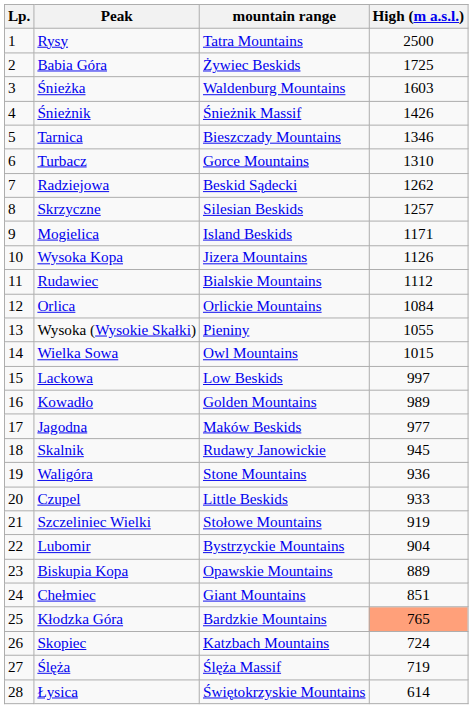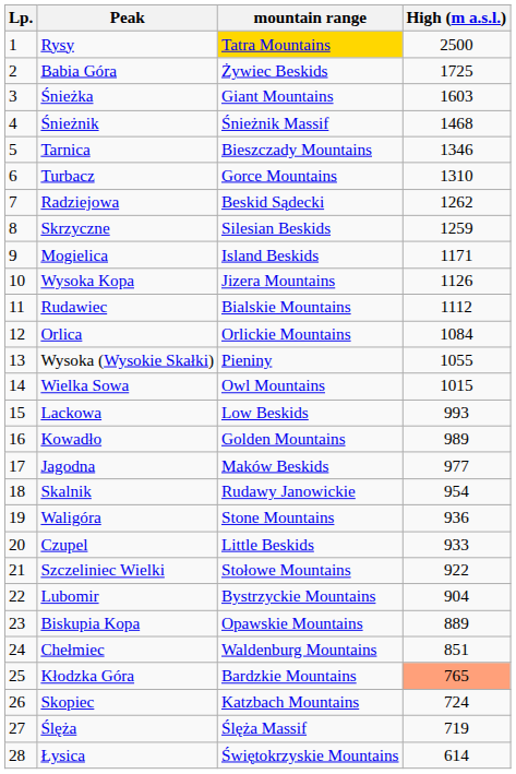 <table class="wikitable sortable">
 <tr>
 <th>Lp.</th>
 <th>Peak</th>
 <th>mountain range</th>
 <th>High (<a href='#'>m a.s.l.</a>)</th>
 </tr>
 <tr>
 <td>1</td>
 <td><a href='#'>Rysy</a></td>
-<td><a href='#'>Tatra Mountains</a></td>
+<td style="background: gold;"><a href='#'>Tatra Mountains</a></td>
 <td align=center>2500</td>
 </tr>
 <tr>
 <td>2</td>
 <td><a href='#'>Babia Góra</a></td>
 <td><a href='#'>Żywiec Beskids</a></td>
 <td align=center>1725</td>
 </tr>
 <tr>
 <td>3</td>
 <td><a href='#'>Śnieżka</a></td>
-<td><a href='#'>Waldenburg Mountains</a></td>
+<td><a href='#'>Giant Mountains</a></td>
 <td align=center>1603</td>
 </tr>
 <tr>
 <td>4</td>
 <td><a href='#'>Śnieżnik</a></td>
 <td><a href='#'>Śnieżnik Massif</a></td>
-<td align=center>1426</td>
+<td align=center>1468</td>
 </tr>
 <tr>
 <td>5</td>
 <td><a href='#'>Tarnica</a></td>
 <td><a href='#'>Bieszczady Mountains</a></td>
 <td align=center>1346</td>
 </tr>
 <tr>
 <td>6</td>
 <td><a href='#'>Turbacz</a></td>
 <td><a href='#'>Gorce Mountains</a></td>
 <td align=center>1310</td>
 </tr>
 <tr>
 <td>7</td>
 <td><a href='#'>Radziejowa</a></td>
 <td><a href='#'>Beskid Sądecki</a></td>
 <td align=center>1262</td>
 </tr>
 <tr>
 <td>8</td>
 <td><a href='#'>Skrzyczne</a></td>
 <td><a href='#'>Silesian Beskids</a></td>
-<td align=center>1257</td>
+<td align=center>1259</td>
 </tr>
 <tr>
 <td>9</td>
 <td><a href='#'>Mogielica</a></td>
 <td><a href='#'>Island Beskids</a></td>
 <td align=center>1171</td>
 </tr>
 <tr>
 <td>10</td>
 <td><a href='#'>Wysoka Kopa</a></td>
 <td><a href='#'>Jizera Mountains</a></td>
 <td align=center>1126</td>
 </tr>
 <tr>
 <td>11</td>
 <td><a href='#'>Rudawiec</a></td>
 <td><a href='#'>Bialskie Mountains</a></td>
 <td align=center>1112</td>
 </tr>
 <tr>
 <td>12</td>
 <td><a href='#'>Orlica</a></td>
 <td><a href='#'>Orlickie Mountains</a></td>
 <td align=center>1084</td>
 </tr>
 <tr>
 <td>13</td>
 <td>Wysoka (<a href='#'>Wysokie Skałki</a>)</td>
 <td><a href='#'>Pieniny</a></td>
 <td align=center>1055</td>
 </tr>
 <tr>
 <td>14</td>
 <td><a href='#'>Wielka Sowa</a></td>
 <td><a href='#'>Owl Mountains</a></td>
 <td align=center>1015</td>
 </tr>
 <tr>
 <td>15</td>
 <td><a href='#'>Lackowa</a></td>
 <td><a href='#'>Low Beskids</a></td>
-<td align=center>997</td>
+<td align=center>993</td>
 </tr>
 <tr>
 <td>16</td>
 <td><a href='#'>Kowadło</a></td>
 <td><a href='#'>Golden Mountains</a></td>
 <td align=center>989</td>
 </tr>
 <tr>
 <td>17</td>
 <td><a href='#'>Jagodna</a></td>
 <td><a href='#'>Maków Beskids</a></td>
 <td align=center>977</td>
 </tr>
 <tr>
 <td>18</td>
 <td><a href='#'>Skalnik</a></td>
 <td><a href='#'>Rudawy Janowickie</a></td>
-<td align=center>945</td>
+<td align=center>954</td>
 </tr>
 <tr>
 <td>19</td>
 <td><a href='#'>Waligóra</a></td>
 <td><a href='#'>Stone Mountains</a></td>
 <td align=center>936</td>
 </tr>
 <tr>
 <td>20</td>
 <td><a href='#'>Czupel</a></td>
 <td><a href='#'>Little Beskids</a></td>
 <td align=center>933</td>
 </tr>
 <tr>
 <td>21</td>
 <td><a href='#'>Szczeliniec Wielki</a></td>
 <td><a href='#'>Stołowe Mountains</a></td>
-<td align=center>919</td>
+<td align=center>922</td>
 </tr>
 <tr>
 <td>22</td>
 <td><a href='#'>Lubomir</a></td>
 <td><a href='#'>Bystrzyckie Mountains</a></td>
 <td align=center>904</td>
 </tr>
 <tr>
 <td>23</td>
 <td><a href='#'>Biskupia Kopa</a></td>
 <td><a href='#'>Opawskie Mountains</a></td>
 <td align=center>889</td>
 </tr>
 <tr>
 <td>24</td>
 <td><a href='#'>Chełmiec</a></td>
-<td><a href='#'>Giant Mountains</a></td>
+<td><a href='#'>Waldenburg Mountains</a></td>
 <td align=center>851</td>
 </tr>
 <tr>
 <td>25</td>
 <td><a href='#'>Kłodzka Góra</a></td>
 <td><a href='#'>Bardzkie Mountains</a></td>
 <td align=center style="background: lightsalmon;">765</td>
 </tr>
 <tr>
 <td>26</td>
 <td><a href='#'>Skopiec</a></td>
 <td><a href='#'>Katzbach Mountains</a></td>
 <td align=center>724</td>
 </tr>
 <tr>
 <td>27</td>
 <td><a href='#'>Ślęża</a></td>
 <td><a href='#'>Ślęża Massif</a></td>
 <td align=center>719</td>
 </tr>
 <tr>
 <td>28</td>
 <td><a href='#'>Łysica</a></td>
 <td><a href='#'>Świętokrzyskie Mountains</a></td>
 <td align=center>614</td>
 </tr>
 </table>
